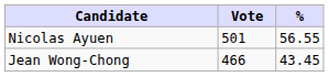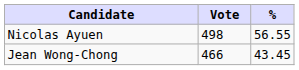 <table class="wikitable">
 <tr>
 <th style="background:#ddf; width:200px;">Candidate</th>
 <th style="background:#ddf; width:50px;">Vote</th>
 <th style="background:#ddf; width:30px;">%</th>
 </tr>
 <tr>
 <td>Nicolas Ayuen</td>
-<td>501</td>
+<td>498</td>
 <td>56.55</td>
 </tr>
 <tr>
 <td>Jean Wong-Chong</td>
 <td>466</td>
 <td>43.45</td>
 </tr>
 </table>
